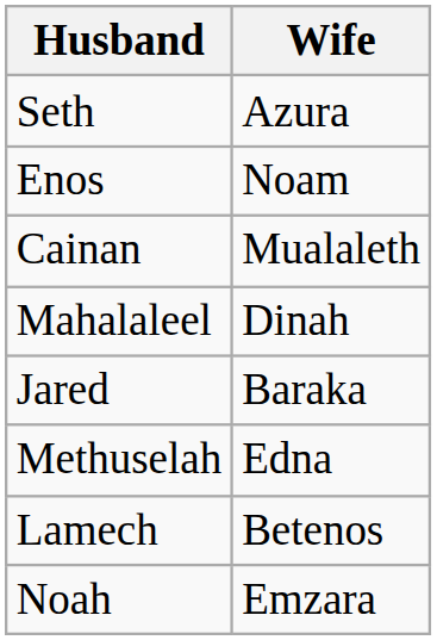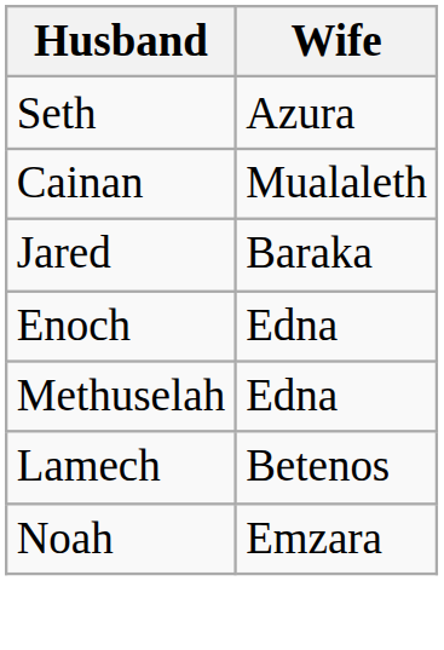 <table class="wikitable">
 <tr>
 <th>Husband</th>
 <th>Wife</th>
 </tr>
 <tr>
 <td>Seth</td>
 <td>Azura</td>
 </tr>
 <tr>
-<td>Enos</td>
-<td>Noam</td>
-</tr>
-<tr>
 <td>Cainan</td>
 <td>Mualaleth</td>
 </tr>
 <tr>
-<td>Mahalaleel</td>
-<td>Dinah</td>
+<td>Jared</td>
+<td>Baraka</td>
 </tr>
 <tr>
-<td>Jared</td>
-<td>Baraka</td>
+<td>Enoch</td>
+<td>Edna</td>
 </tr>
 <tr>
 <td>Methuselah</td>
 <td>Edna</td>
 </tr>
 <tr>
 <td>Lamech</td>
 <td>Betenos</td>
 </tr>
 <tr>
 <td>Noah</td>
 <td>Emzara</td>
 </tr>
 </table>
